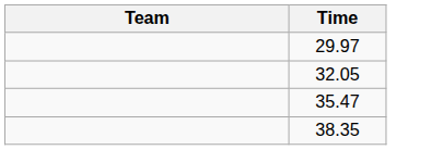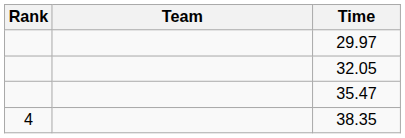 <table class=wikitable style="text-align:center">
 <tr>
+<th width=40>Rank</th>
 <th width=250>Team</th>
 <th width=80>Time</th>
 </tr>
 <tr>
+<td></td>
 <td align=left></td>
 <td>29.97</td>
 </tr>
 <tr>
+<td></td>
 <td align=left></td>
 <td>32.05</td>
 </tr>
 <tr>
+<td></td>
 <td align=left></td>
 <td>35.47</td>
 </tr>
 <tr>
+<td>4</td>
 <td align=left></td>
 <td>38.35</td>
 </tr>
 </table>
